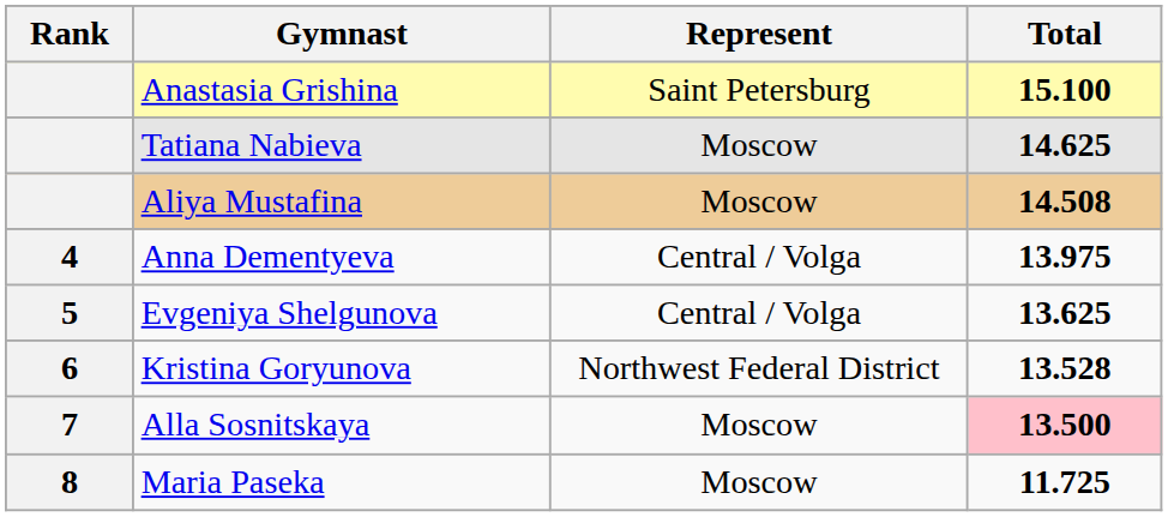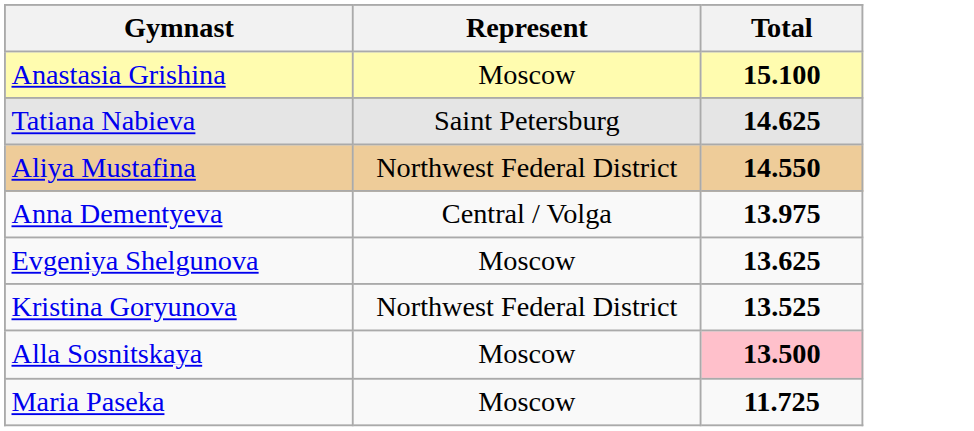 <table class="wikitable sortable" style="text-align:center; font-size:95%">
 <tr>
-<th scope="col" style="width:50px;">Rank</th>
 <th scope="col" style="width:180px;">Gymnast</th>
 <th scope="col" style="width:180px;">Represent</th>
 <th scope="col" style="width:80px;">Total</th>
 </tr>
 <tr style="background:#fffcaf;">
-<th scope=row style="text-align:center"></th>
 <td style="text-align:left;"><a href='#'>Anastasia Grishina</a></td>
-<td>Saint Petersburg</td>
+<td>Moscow</td>
 <td><strong>15.100</strong></td>
 </tr>
 <tr style="background:#e5e5e5;">
-<th scope=row style="text-align:center"></th>
 <td style="text-align:left;"><a href='#'>Tatiana Nabieva</a></td>
-<td>Moscow</td>
+<td>Saint Petersburg</td>
 <td><strong>14.625</strong></td>
 </tr>
 <tr style="background:#ec9;">
-<th scope=row style="text-align:center"></th>
 <td style="text-align:left;"><a href='#'>Aliya Mustafina</a></td>
-<td>Moscow</td>
-<td><strong>14.508</strong></td>
+<td>Northwest Federal District</td>
+<td><strong>14.550</strong></td>
 </tr>
 <tr>
-<th scope=row style="text-align:center">4</th>
 <td style="text-align:left;"><a href='#'>Anna Dementyeva</a></td>
 <td>Central / Volga</td>
 <td><strong>13.975</strong></td>
 </tr>
 <tr>
-<th scope=row style="text-align:center">5</th>
 <td style="text-align:left;"><a href='#'>Evgeniya Shelgunova</a></td>
-<td>Central / Volga</td>
+<td>Moscow</td>
 <td><strong>13.625</strong></td>
 </tr>
 <tr>
-<th scope=row style="text-align:center">6</th>
 <td style="text-align:left;"><a href='#'>Kristina Goryunova</a></td>
 <td>Northwest Federal District</td>
-<td><strong>13.528</strong></td>
+<td><strong>13.525</strong></td>
 </tr>
 <tr>
-<th scope=row style="text-align:center">7</th>
 <td style="text-align:left;"><a href='#'>Alla Sosnitskaya</a></td>
 <td>Moscow</td>
 <td style="background: pink;"><strong>13.500</strong></td>
 </tr>
 <tr>
-<th scope=row style="text-align:center">8</th>
 <td style="text-align:left;"><a href='#'>Maria Paseka</a></td>
 <td>Moscow</td>
 <td><strong>11.725</strong></td>
 </tr>
 </table>
